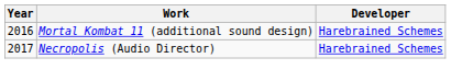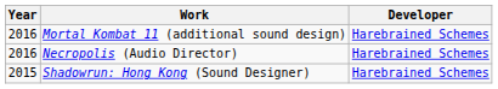 <table class="wikitable">
 <tr>
 <th>Year</th>
 <th>Work</th>
 <th>Developer</th>
 </tr>
 <tr>
 <td>2016</td>
 <td><em><a href='#'>Mortal Kombat 11</a></em> (additional sound design)</td>
 <td><a href='#'>Harebrained Schemes</a></td>
 </tr>
 <tr>
-<td>2017</td>
+<td>2016</td>
 <td><em><a href='#'>Necropolis</a></em> (Audio Director)</td>
 <td><a href='#'>Harebrained Schemes</a></td>
 </tr>
+<tr>
+<td>2015</td>
+<td><em><a href='#'>Shadowrun: Hong Kong</a></em> (Sound Designer)</td>
+<td><a href='#'>Harebrained Schemes</a></td>
+</tr>
 </table>
